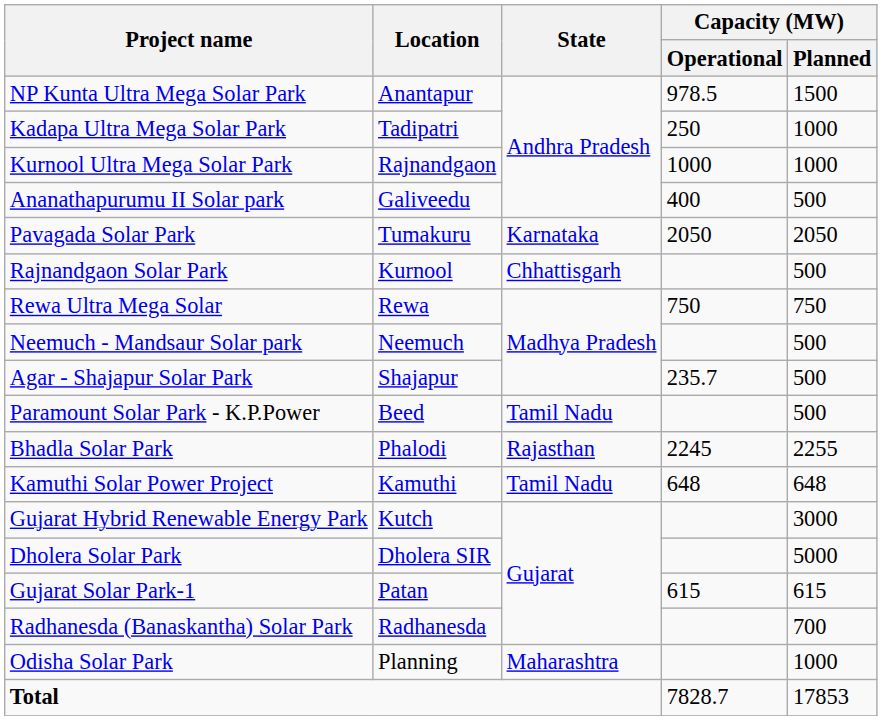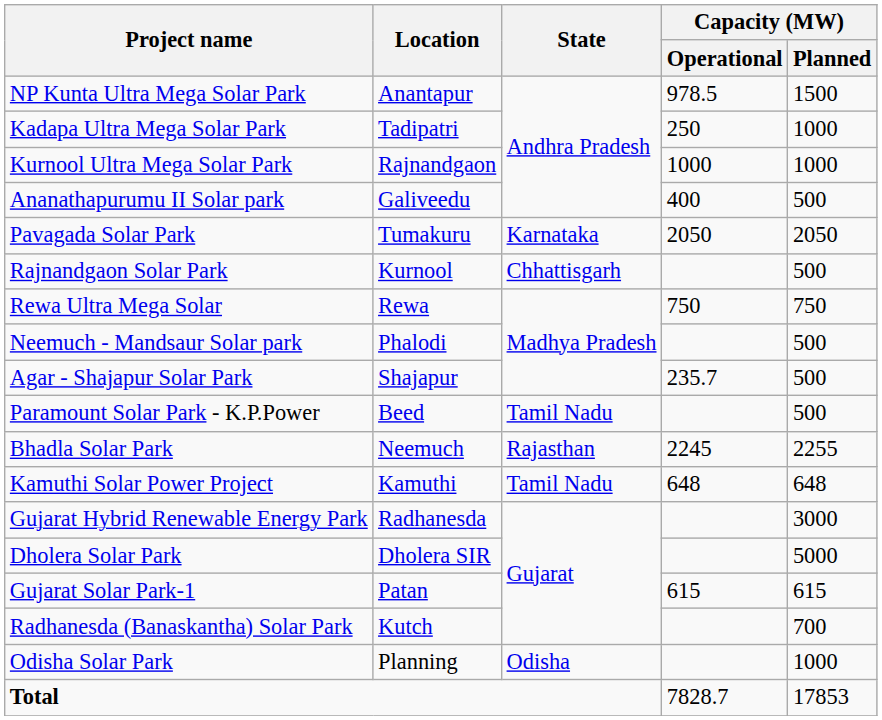 <table class="wikitable sortable">
 <tr>
 <th rowspan="2">Project name</th>
 <th rowspan="2">Location</th>
 <th rowspan="2">State</th>
 <th colspan="2">Capacity (MW)</th>
 </tr>
 <tr>
 <th>Operational</th>
 <th>Planned</th>
 </tr>
 <tr>
 <td><a href='#'>NP Kunta Ultra Mega Solar Park</a></td>
 <td><a href='#'>Anantapur</a></td>
 <td rowspan="4"><a href='#'>Andhra Pradesh</a></td>
 <td>978.5</td>
 <td>1500</td>
 </tr>
 <tr>
 <td><a href='#'>Kadapa Ultra Mega Solar Park</a></td>
 <td><a href='#'>Tadipatri</a></td>
 <td>250</td>
 <td>1000</td>
 </tr>
 <tr>
 <td><a href='#'>Kurnool Ultra Mega Solar Park</a></td>
 <td><a href='#'>Rajnandgaon</a></td>
 <td>1000</td>
 <td>1000</td>
 </tr>
 <tr>
 <td><a href='#'>Ananathapurumu II Solar park</a></td>
 <td><a href='#'>Galiveedu</a></td>
 <td>400</td>
 <td>500</td>
 </tr>
 <tr>
 <td><a href='#'>Pavagada Solar Park</a></td>
 <td><a href='#'>Tumakuru</a></td>
 <td><a href='#'>Karnataka</a></td>
 <td>2050</td>
 <td>2050</td>
 </tr>
 <tr>
 <td><a href='#'>Rajnandgaon Solar Park</a></td>
 <td><a href='#'>Kurnool</a></td>
 <td><a href='#'>Chhattisgarh</a></td>
 <td></td>
 <td>500</td>
 </tr>
 <tr>
 <td><a href='#'>Rewa Ultra Mega Solar</a></td>
 <td><a href='#'>Rewa</a></td>
 <td rowspan="3"><a href='#'>Madhya Pradesh</a></td>
 <td>750</td>
 <td>750</td>
 </tr>
 <tr>
 <td><a href='#'>Neemuch - Mandsaur Solar park</a></td>
-<td><a href='#'>Neemuch</a></td>
+<td><a href='#'>Phalodi</a></td>
 <td></td>
 <td>500</td>
 </tr>
 <tr>
 <td><a href='#'>Agar - Shajapur Solar Park</a></td>
 <td><a href='#'>Shajapur</a></td>
 <td>235.7</td>
 <td>500</td>
 </tr>
 <tr>
 <td><a href='#'>Paramount Solar Park</a> - K.P.Power</td>
 <td><a href='#'>Beed</a></td>
 <td><a href='#'>Tamil Nadu</a></td>
 <td></td>
 <td>500</td>
 </tr>
 <tr>
 <td><a href='#'>Bhadla Solar Park</a></td>
-<td><a href='#'>Phalodi</a></td>
+<td><a href='#'>Neemuch</a></td>
 <td><a href='#'>Rajasthan</a></td>
 <td>2245</td>
 <td>2255</td>
 </tr>
 <tr>
 <td><a href='#'>Kamuthi Solar Power Project</a></td>
 <td><a href='#'>Kamuthi</a></td>
 <td><a href='#'>Tamil Nadu</a></td>
 <td>648</td>
 <td>648</td>
 </tr>
 <tr>
 <td><a href='#'>Gujarat Hybrid Renewable Energy Park</a></td>
-<td><a href='#'>Kutch</a></td>
+<td><a href='#'>Radhanesda</a></td>
 <td rowspan="4"><a href='#'>Gujarat</a></td>
 <td></td>
 <td>3000</td>
 </tr>
 <tr>
 <td><a href='#'>Dholera Solar Park</a></td>
 <td><a href='#'>Dholera SIR</a></td>
 <td></td>
 <td>5000</td>
 </tr>
 <tr>
 <td><a href='#'>Gujarat Solar Park-1</a></td>
 <td><a href='#'>Patan</a></td>
 <td>615</td>
 <td>615</td>
 </tr>
 <tr>
 <td><a href='#'>Radhanesda (Banaskantha) Solar Park</a></td>
-<td><a href='#'>Radhanesda</a></td>
+<td><a href='#'>Kutch</a></td>
 <td></td>
 <td>700</td>
 </tr>
 <tr>
 <td><a href='#'>Odisha Solar Park</a></td>
 <td>Planning</td>
-<td><a href='#'>Maharashtra</a></td>
+<td><a href='#'>Odisha</a></td>
 <td></td>
 <td>1000</td>
 </tr>
 <tr>
 <td colspan="3"><strong>Total</strong></td>
 <td>7828.7</td>
 <td>17853</td>
 </tr>
 </table>
